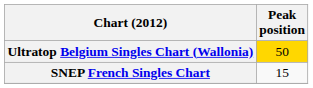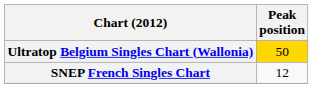 <table class="wikitable sortable plainrowheaders" border="1">
 <tr>
 <th scope="col">Chart (2012)</th>
 <th scope="col">Peak<br>position</th>
 </tr>
 <tr>
 <th scope="row">Ultratop <a href='#'>Belgium Singles Chart (Wallonia)</a></th>
 <td align="center" style="background: gold;">50</td>
 </tr>
 <tr>
 <th scope="row">SNEP <a href='#'>French Singles Chart</a></th>
-<td align="center">15</td>
+<td align="center">12</td>
 </tr>
 <tr>
 </tr>
 </table>
